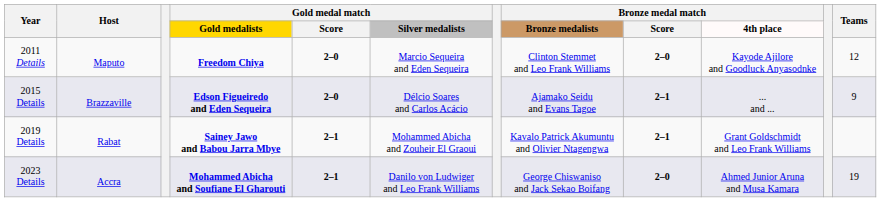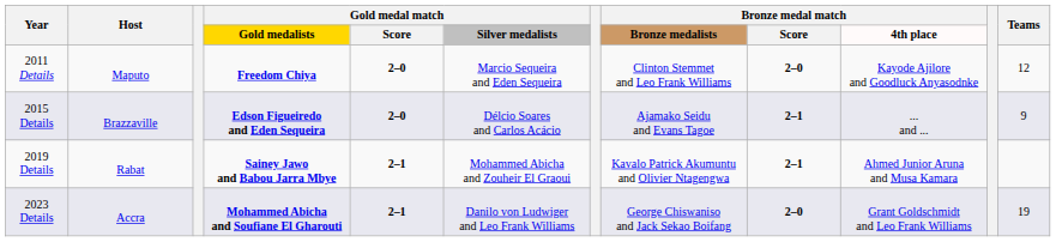 <table class="wikitable" style="font-size:90%; width: 100%; text-align: center;">
 <tr>
 <th rowspan="2" style="width:6%;">Year</th>
 <th rowspan="2" style="width:12%;">Host</th>
 <th width=1% rowspan=10 bgcolor=ffffff></th>
 <th colspan="3">Gold medal match</th>
 <th width=1% rowspan=10 bgcolor=ffffff></th>
 <th colspan="3">Bronze medal match</th>
 <th width=1% rowspan=10 bgcolor=ffffff></th>
 <th rowspan="2" style="width:5%;">Teams</th>
 </tr>
 <tr>
 <th style="width:14%; background:gold;">Gold medalists</th>
 <th width=9%>Score</th>
 <th style="width:14%; background:silver;">Silver medalists</th>
 <th style="width:14%; background:#c96;">Bronze medalists</th>
 <th width=9%>Score</th>
 <th style="width:14%; background:snow;">4th place</th>
 </tr>
 <tr>
 <td>2011<br><em><a href='#'>Details</a></em></td>
 <td><br><a href='#'>Maputo</a></td>
 <td><strong><br><a href='#'>Freedom Chiya</a><br></strong></td>
 <td><strong>2–0</strong></td>
 <td><br><a href='#'>Marcio Sequeira</a><br>and <a href='#'>Eden Sequeira</a></td>
 <td><br><a href='#'>Clinton Stemmet</a><br>and <a href='#'>Leo Frank Williams</a></td>
 <td><strong>2–0</strong></td>
 <td><br><a href='#'>Kayode Ajilore</a><br>and <a href='#'>Goodluck Anyasodnke</a></td>
 <td>12</td>
 </tr>
 <tr bgcolor=#E8E8F0>
 <td>2015<br><a href='#'>Details</a></td>
 <td><br><a href='#'>Brazzaville</a></td>
 <td><strong><br><a href='#'>Edson Figueiredo</a><br>and <a href='#'>Eden Sequeira</a></strong></td>
 <td><strong>2–0</strong></td>
 <td><br><a href='#'>Délcio Soares</a><br>and <a href='#'>Carlos Acácio</a></td>
 <td><br><a href='#'>Ajamako Seidu</a><br>and <a href='#'>Evans Tagoe</a></td>
 <td><strong>2–1</strong></td>
 <td><br>...<br>and ...</td>
 <td>9</td>
 </tr>
 <tr>
 <td>2019<br><a href='#'>Details</a></td>
 <td><br><a href='#'>Rabat</a></td>
 <td><strong><br><a href='#'>Sainey Jawo</a><br>and <a href='#'>Babou Jarra Mbye</a></strong></td>
 <td><strong>2–1</strong></td>
 <td><br><a href='#'>Mohammed Abicha</a><br>and <a href='#'>Zouheir El Graoui</a></td>
 <td><br><a href='#'>Kavalo Patrick Akumuntu</a><br>and <a href='#'>Olivier Ntagengwa</a></td>
 <td><strong>2–1</strong></td>
-<td><br><a href='#'>Grant Goldschmidt</a><br>and <a href='#'>Leo Frank Williams</a></td>
+<td><br><a href='#'>Ahmed Junior Aruna</a><br>and <a href='#'>Musa Kamara</a></td>
 <td></td>
 </tr>
 <tr bgcolor=#E8E8F0>
 <td>2023<br><a href='#'>Details</a></td>
 <td><br><a href='#'>Accra</a></td>
 <td><strong><br><a href='#'>Mohammed Abicha</a><br>and <a href='#'>Soufiane El Gharouti</a></strong></td>
 <td><strong>2–1</strong></td>
 <td><br><a href='#'>Danilo von Ludwiger</a><br>and <a href='#'>Leo Frank Williams</a></td>
 <td><br><a href='#'>George Chiswaniso</a><br>and <a href='#'>Jack Sekao Boifang</a></td>
 <td><strong>2–0</strong></td>
-<td><br><a href='#'>Ahmed Junior Aruna</a><br>and <a href='#'>Musa Kamara</a></td>
+<td><br><a href='#'>Grant Goldschmidt</a><br>and <a href='#'>Leo Frank Williams</a></td>
 <td>19</td>
 </tr>
 </table>
